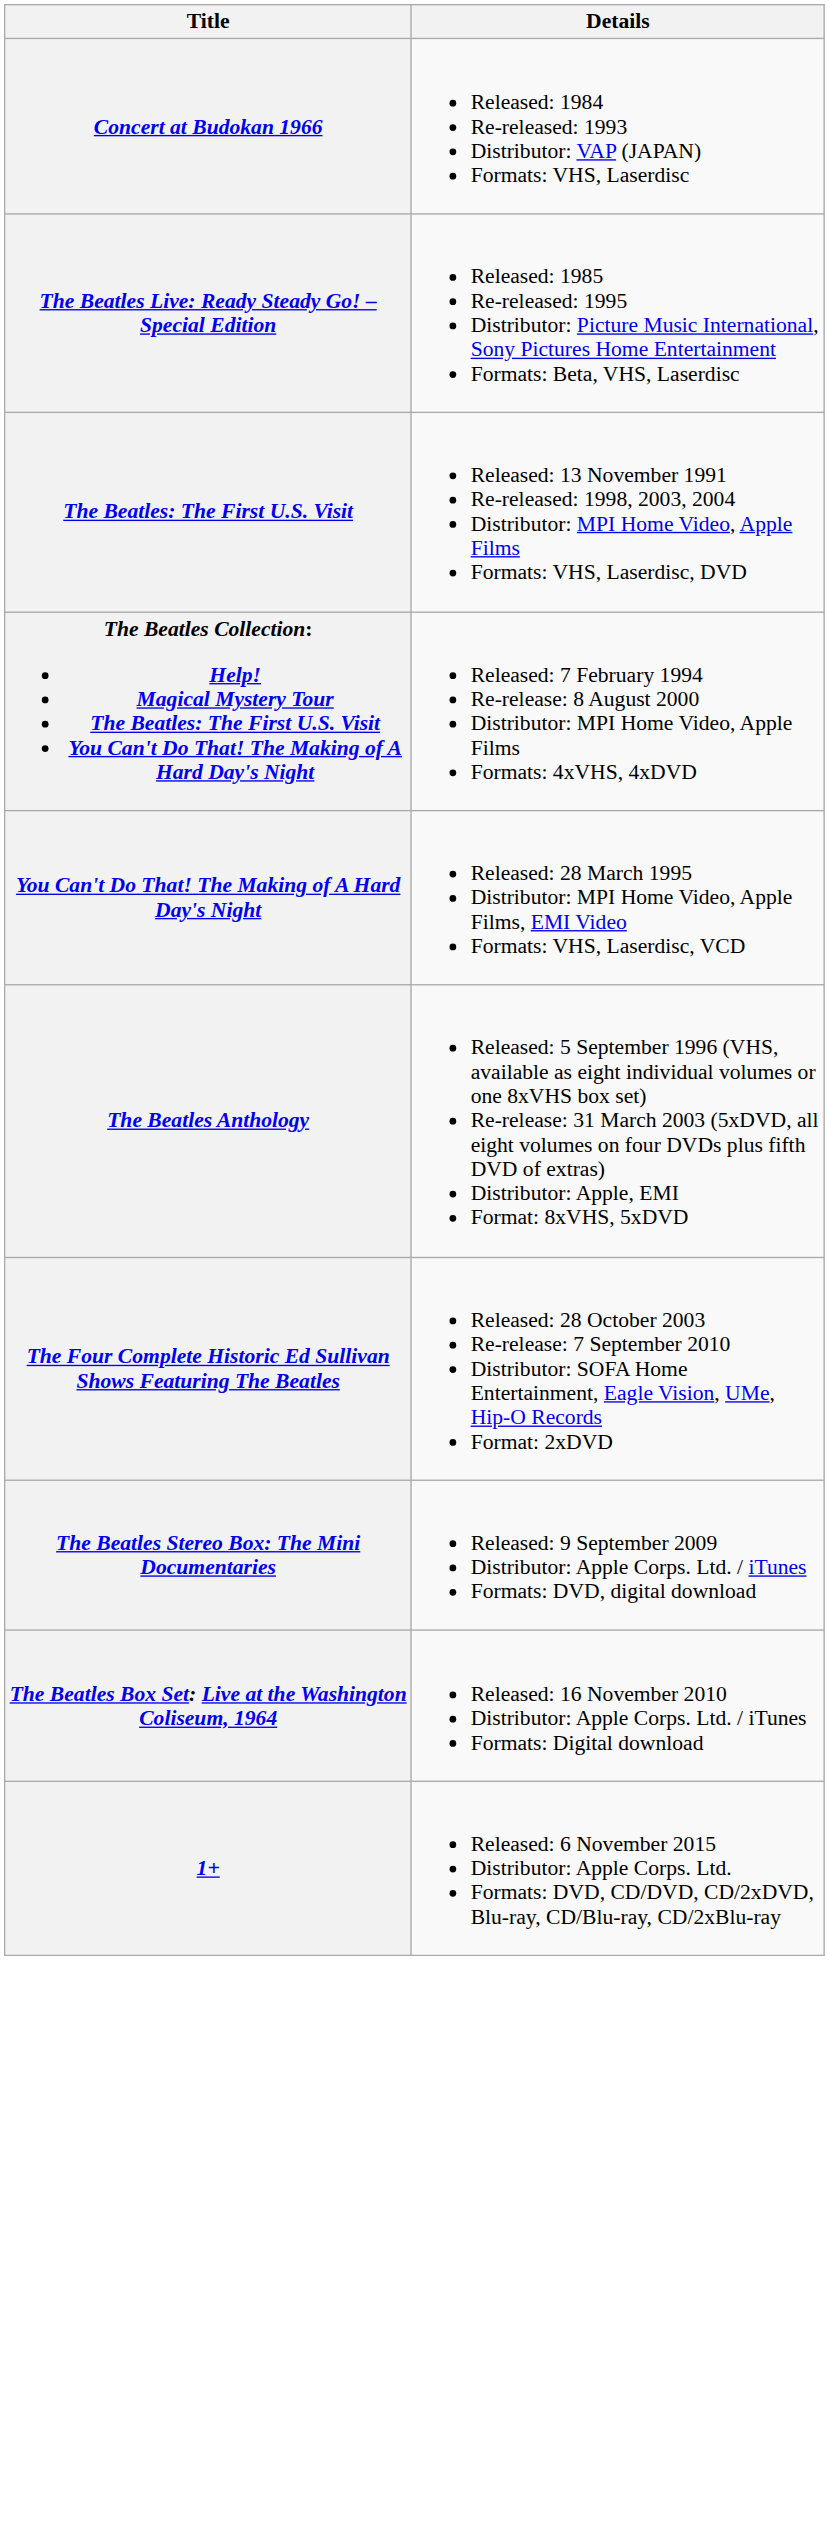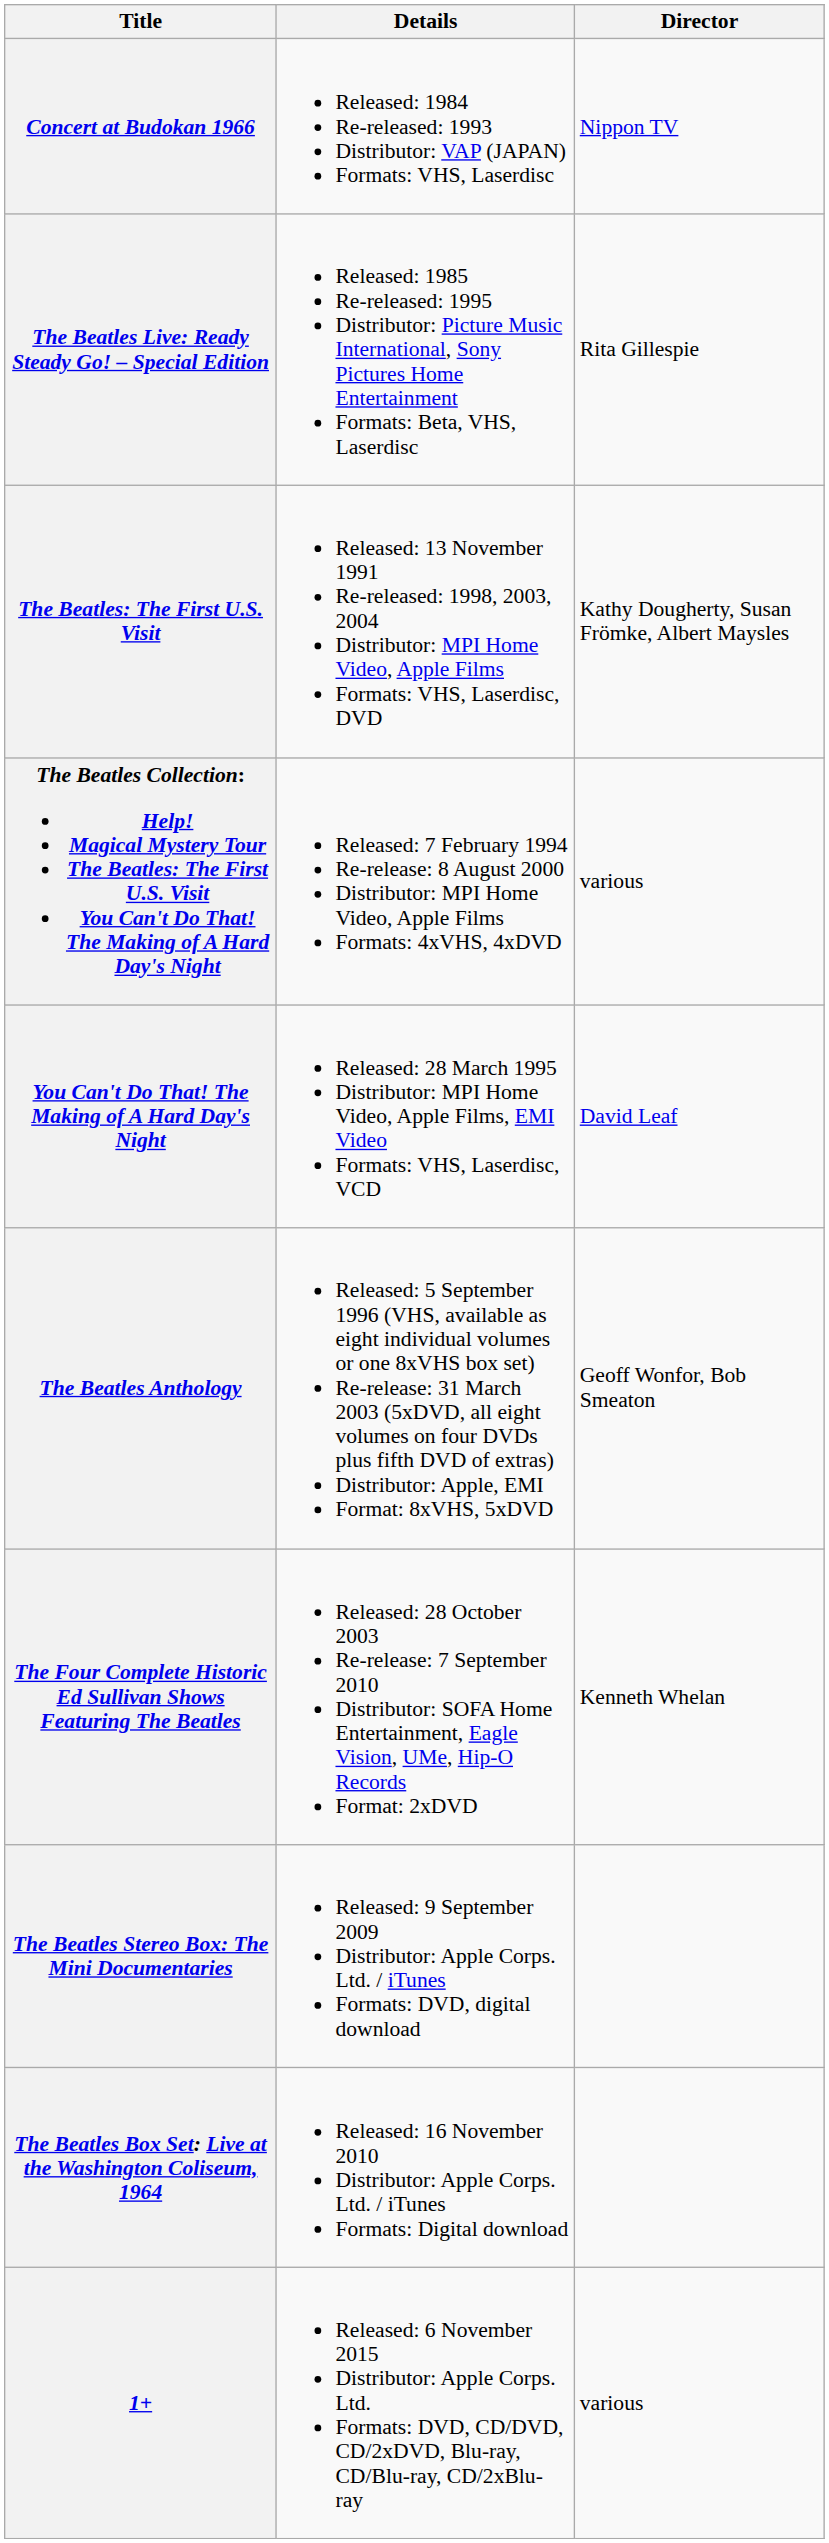 <table class="wikitable plainrowheaders">
 <tr>
 <th scope="col" style="width:20em;">Title</th>
 <th scope="col" style="width:20em;">Details</th>
+<th scope="col" style="width:20em;">Director</th>
 </tr>
 <tr>
 <th scope="row"><em><a href='#'>Concert at Budokan 1966</a></em></th>
 <td><br><ul><li>Released: 1984</li><li>Re-released: 1993</li><li>Distributor: <a href='#'>VAP</a> <span>(JAPAN)</span></li><li>Formats: VHS, Laserdisc</li></ul></td>
+<td><a href='#'>Nippon TV</a></td>
 </tr>
 <tr>
 <th scope="row"><em><a href='#'>The Beatles Live: Ready Steady Go! – Special Edition</a></em></th>
 <td><br><ul><li>Released: 1985</li><li>Re-released: 1995</li><li>Distributor: <a href='#'>Picture Music International</a>, <a href='#'>Sony Pictures Home Entertainment</a></li><li>Formats: Beta, VHS, Laserdisc</li></ul></td>
+<td>Rita Gillespie</td>
 </tr>
 <tr>
 <th scope="row"><em><a href='#'>The Beatles: The First U.S. Visit</a></em></th>
 <td><br><ul><li>Released: 13 November 1991</li><li>Re-released: 1998, 2003, 2004</li><li>Distributor: <a href='#'>MPI Home Video</a>, <a href='#'>Apple Films</a></li><li>Formats: VHS, Laserdisc, DVD</li></ul></td>
+<td>Kathy Dougherty, Susan Frömke, Albert Maysles</td>
 </tr>
 <tr>
 <th scope="row"><em>The Beatles Collection</em>:<br><ul><li><em><a href='#'>Help!</a></em></li><li><em><a href='#'>Magical Mystery Tour</a></em></li><li><em><a href='#'>The Beatles: The First U.S. Visit</a></em></li><li><em><a href='#'>You Can't Do That! The Making of A Hard Day's Night</a></em></li></ul></th>
 <td><br><ul><li>Released: 7 February 1994</li><li>Re-release: 8 August 2000</li><li>Distributor: MPI Home Video, Apple Films</li><li>Formats: 4xVHS, 4xDVD</li></ul></td>
+<td>various</td>
 </tr>
 <tr>
 <th scope="row"><em><a href='#'>You Can't Do That! The Making of A Hard Day's Night</a></em></th>
 <td><br><ul><li>Released: 28 March 1995</li><li>Distributor: MPI Home Video, Apple Films, <a href='#'>EMI Video</a></li><li>Formats: VHS, Laserdisc, VCD</li></ul></td>
+<td><a href='#'>David Leaf</a></td>
 </tr>
 <tr>
 <th scope="row"><em><a href='#'>The Beatles Anthology</a></em></th>
 <td><br><ul><li>Released: 5 September 1996 (VHS, available as eight individual volumes or one 8xVHS box set)</li><li>Re-release: 31 March 2003 (5xDVD, all eight volumes on four DVDs plus fifth DVD of extras)</li><li>Distributor: Apple, EMI</li><li>Format: 8xVHS, 5xDVD</li></ul></td>
+<td>Geoff Wonfor, Bob Smeaton</td>
 </tr>
 <tr>
 <th scope="row"><em><a href='#'>The Four Complete Historic Ed Sullivan Shows Featuring The Beatles</a></em></th>
 <td><br><ul><li>Released: 28 October 2003</li><li>Re-release: 7 September 2010</li><li>Distributor: SOFA Home Entertainment, <a href='#'>Eagle Vision</a>, <a href='#'>UMe</a>, <a href='#'>Hip-O Records</a></li><li>Format: 2xDVD</li></ul></td>
+<td>Kenneth Whelan</td>
 </tr>
 <tr>
 <th scope="row"><em><a href='#'>The Beatles Stereo Box: The Mini Documentaries</a></em></th>
 <td><br><ul><li>Released: 9 September 2009</li><li>Distributor: Apple Corps. Ltd. / <a href='#'>iTunes</a></li><li>Formats: DVD, digital download</li></ul></td>
+<td></td>
 </tr>
 <tr>
 <th scope="row"><em><a href='#'>The Beatles Box Set</a>: <a href='#'>Live at the Washington Coliseum, 1964</a></em></th>
 <td><br><ul><li>Released: 16 November 2010</li><li>Distributor: Apple Corps. Ltd. / iTunes</li><li>Formats: Digital download</li></ul></td>
+<td></td>
 </tr>
 <tr>
 <th scope="row"><em><a href='#'>1+</a></em></th>
 <td><br><ul><li>Released: 6 November 2015</li><li>Distributor: Apple Corps. Ltd.</li><li>Formats: DVD, CD/DVD, CD/2xDVD, Blu-ray, CD/Blu-ray, CD/2xBlu-ray</li></ul></td>
+<td>various</td>
 </tr>
 </table>
